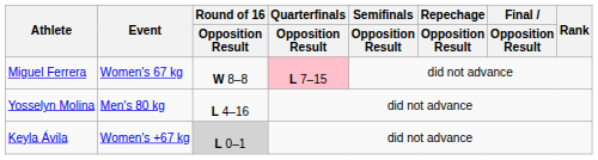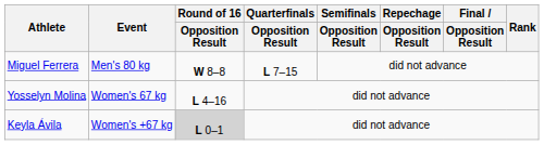 <table class="wikitable" style="font-size:90%">
 <tr>
 <th rowspan="2">Athlete</th>
 <th rowspan="2">Event</th>
 <th>Round of 16</th>
 <th>Quarterfinals</th>
 <th>Semifinals</th>
 <th>Repechage</th>
 <th>Final / </th>
 <th rowspan="2">Rank</th>
 </tr>
 <tr>
 <th>Opposition<br>Result</th>
 <th>Opposition<br>Result</th>
 <th>Opposition<br>Result</th>
 <th>Opposition<br>Result</th>
 <th>Opposition<br>Result</th>
 </tr>
 <tr align=center>
 <td align=left><a href='#'>Miguel Ferrera</a></td>
-<td align=left><a href='#'>Women's 67 kg</a></td>
+<td align=left><a href='#'>Men's 80 kg</a></td>
 <td><br><strong>W</strong> 8–8</td>
-<td style="background: pink;"><br><strong>L</strong> 7–15</td>
+<td><br><strong>L</strong> 7–15</td>
 <td colspan=4>did not advance</td>
 </tr>
 <tr align=center>
 <td align=left><a href='#'>Yosselyn Molina</a></td>
-<td align=left><a href='#'>Men's 80 kg</a></td>
+<td align=left><a href='#'>Women's 67 kg</a></td>
 <td><br><strong>L</strong> 4–16</td>
 <td colspan=5>did not advance</td>
 </tr>
 <tr align=center>
 <td align=left><a href='#'>Keyla Ávila</a></td>
 <td align=left><a href='#'>Women's +67 kg</a></td>
 <td style="background: lightgrey;"><br><strong>L</strong> 0–1</td>
 <td colspan=5>did not advance</td>
 </tr>
 </table>
